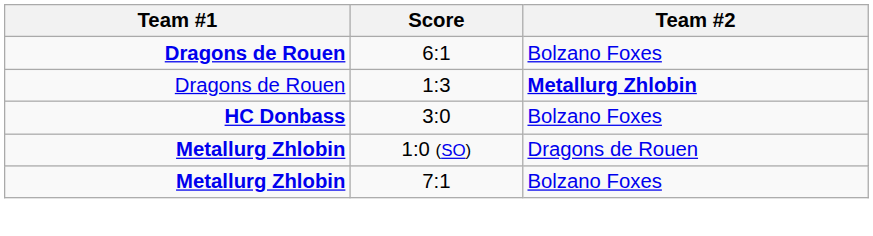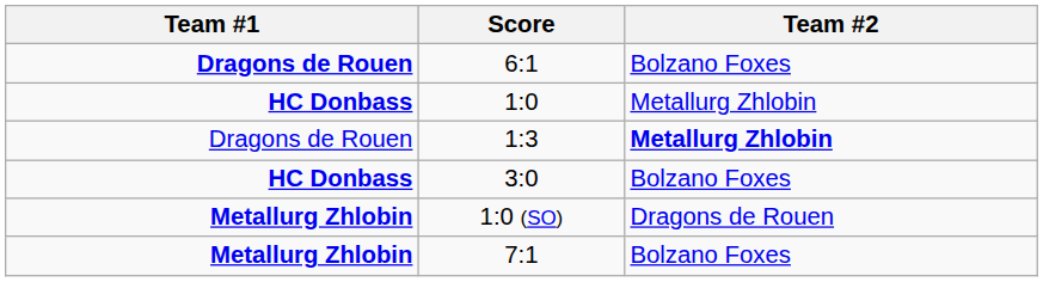 <table class="wikitable" style="text-align: center;">
 <tr>
 <th width=22%>Team #1</th>
 <th width=11%>Score</th>
 <th width=22%>Team #2</th>
 </tr>
 <tr>
 <td style="text-align: right;"><strong><a href='#'>Dragons de Rouen</a></strong> </td>
 <td>6:1</td>
 <td style="text-align: left;"> <a href='#'>Bolzano Foxes</a></td>
+</tr>
+<tr>
+<td style="text-align: right;"><strong><a href='#'>HC Donbass</a></strong> </td>
+<td>1:0</td>
+<td style="text-align: left;"> <a href='#'>Metallurg Zhlobin</a></td>
 </tr>
 <tr>
 <td style="text-align: right;"><a href='#'>Dragons de Rouen</a> </td>
 <td>1:3</td>
 <td style="text-align: left;"> <strong><a href='#'>Metallurg Zhlobin</a></strong></td>
 </tr>
 <tr>
 <td style="text-align: right;"><strong><a href='#'>HC Donbass</a></strong> </td>
 <td>3:0</td>
 <td style="text-align: left;"> <a href='#'>Bolzano Foxes</a></td>
 </tr>
 <tr>
 <td style="text-align: right;"><strong><a href='#'>Metallurg Zhlobin</a></strong> </td>
 <td>1:0 <small>(<a href='#'>SO</a>)</small></td>
 <td style="text-align: left;"> <a href='#'>Dragons de Rouen</a></td>
 </tr>
 <tr>
 <td style="text-align: right;"><strong><a href='#'>Metallurg Zhlobin</a></strong> </td>
 <td>7:1</td>
 <td style="text-align: left;"> <a href='#'>Bolzano Foxes</a></td>
 </tr>
 </table>
